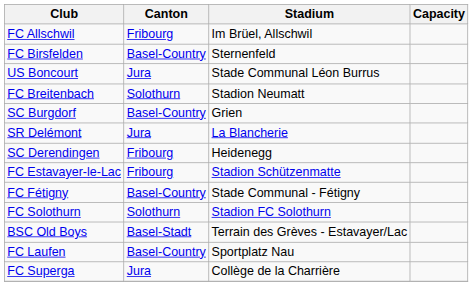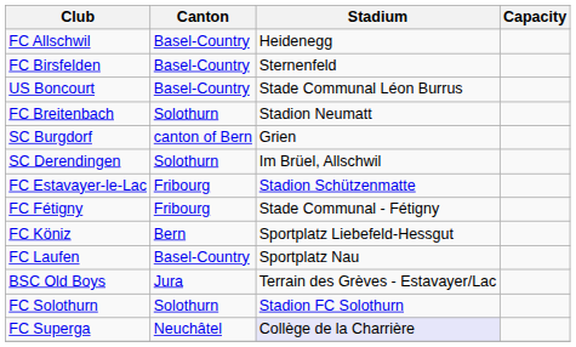 <table class="wikitable">
 <tr>
 <th>Club</th>
 <th>Canton</th>
 <th>Stadium</th>
 <th>Capacity</th>
 </tr>
 <tr>
 <td><a href='#'>FC Allschwil</a></td>
-<td><a href='#'>Fribourg</a></td>
-<td>Im Brüel, Allschwil</td>
+<td><a href='#'>Basel-Country</a></td>
+<td>Heidenegg</td>
 <td></td>
 </tr>
 <tr>
 <td><a href='#'>FC Birsfelden</a></td>
 <td><a href='#'>Basel-Country</a></td>
 <td>Sternenfeld</td>
 <td></td>
 </tr>
 <tr>
 <td><a href='#'>US Boncourt</a></td>
-<td><a href='#'>Jura</a></td>
+<td><a href='#'>Basel-Country</a></td>
 <td>Stade Communal Léon Burrus</td>
 <td></td>
 </tr>
 <tr>
 <td><a href='#'>FC Breitenbach</a></td>
 <td><a href='#'>Solothurn</a></td>
 <td>Stadion Neumatt</td>
 <td></td>
 </tr>
 <tr>
 <td><a href='#'>SC Burgdorf</a></td>
-<td><a href='#'>Basel-Country</a></td>
+<td><a href='#'>canton of Bern</a></td>
 <td>Grien</td>
 <td></td>
 </tr>
 <tr>
-<td><a href='#'>SR Delémont</a></td>
-<td><a href='#'>Jura</a></td>
-<td><a href='#'>La Blancherie</a></td>
-<td></td>
-</tr>
-<tr>
 <td><a href='#'>SC Derendingen</a></td>
-<td><a href='#'>Fribourg</a></td>
-<td>Heidenegg</td>
+<td><a href='#'>Solothurn</a></td>
+<td>Im Brüel, Allschwil</td>
 <td></td>
 </tr>
 <tr>
 <td><a href='#'>FC Estavayer-le-Lac</a></td>
 <td><a href='#'>Fribourg</a></td>
 <td><a href='#'>Stadion Schützenmatte</a></td>
 <td></td>
 </tr>
 <tr>
 <td><a href='#'>FC Fétigny</a></td>
+<td><a href='#'>Fribourg</a></td>
+<td>Stade Communal - Fétigny</td>
+<td></td>
+</tr>
+<tr>
+<td><a href='#'>FC Köniz</a></td>
+<td><a href='#'>Bern</a></td>
+<td>Sportplatz Liebefeld-Hessgut</td>
+<td></td>
+</tr>
+<tr>
+<td><a href='#'>FC Laufen</a></td>
 <td><a href='#'>Basel-Country</a></td>
-<td>Stade Communal - Fétigny</td>
+<td>Sportplatz Nau</td>
+<td></td>
+</tr>
+<tr>
+<td><a href='#'>BSC Old Boys</a></td>
+<td><a href='#'>Jura</a></td>
+<td>Terrain des Grèves - Estavayer/Lac</td>
 <td></td>
 </tr>
 <tr>
 <td><a href='#'>FC Solothurn</a></td>
 <td><a href='#'>Solothurn</a></td>
 <td><a href='#'>Stadion FC Solothurn</a></td>
 <td></td>
 </tr>
 <tr>
-<td><a href='#'>BSC Old Boys</a></td>
-<td><a href='#'>Basel-Stadt</a></td>
-<td>Terrain des Grèves - Estavayer/Lac</td>
-<td></td>
-</tr>
-<tr>
-<td><a href='#'>FC Laufen</a></td>
-<td><a href='#'>Basel-Country</a></td>
-<td>Sportplatz Nau</td>
-<td></td>
-</tr>
-<tr>
 <td><a href='#'>FC Superga</a></td>
-<td><a href='#'>Jura</a></td>
-<td>Collège de la Charrière</td>
+<td><a href='#'>Neuchâtel</a></td>
+<td style="background: lavender;">Collège de la Charrière</td>
 <td></td>
 </tr>
 <tr>
 </tr>
 </table>
